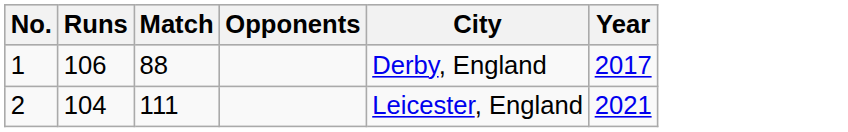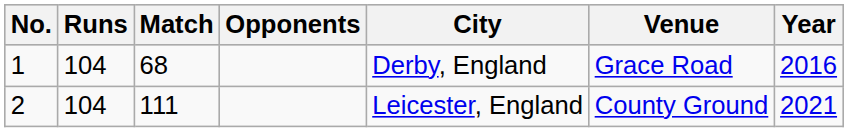 <table class="wikitable">
 <tr>
 <th>No.</th>
 <th>Runs</th>
 <th>Match</th>
 <th>Opponents</th>
 <th>City</th>
+<th>Venue</th>
 <th>Year</th>
 </tr>
 <tr>
 <td>1</td>
-<td>106</td>
-<td>88</td>
+<td>104</td>
+<td>68</td>
 <td></td>
 <td><a href='#'>Derby</a>, England</td>
-<td><a href='#'>2017</a></td>
+<td><a href='#'>Grace Road</a></td>
+<td><a href='#'>2016</a></td>
 </tr>
 <tr>
 <td>2</td>
 <td>104</td>
 <td>111</td>
 <td></td>
 <td><a href='#'>Leicester</a>, England</td>
+<td><a href='#'>County Ground</a></td>
 <td><a href='#'>2021</a></td>
 </tr>
 </table>
